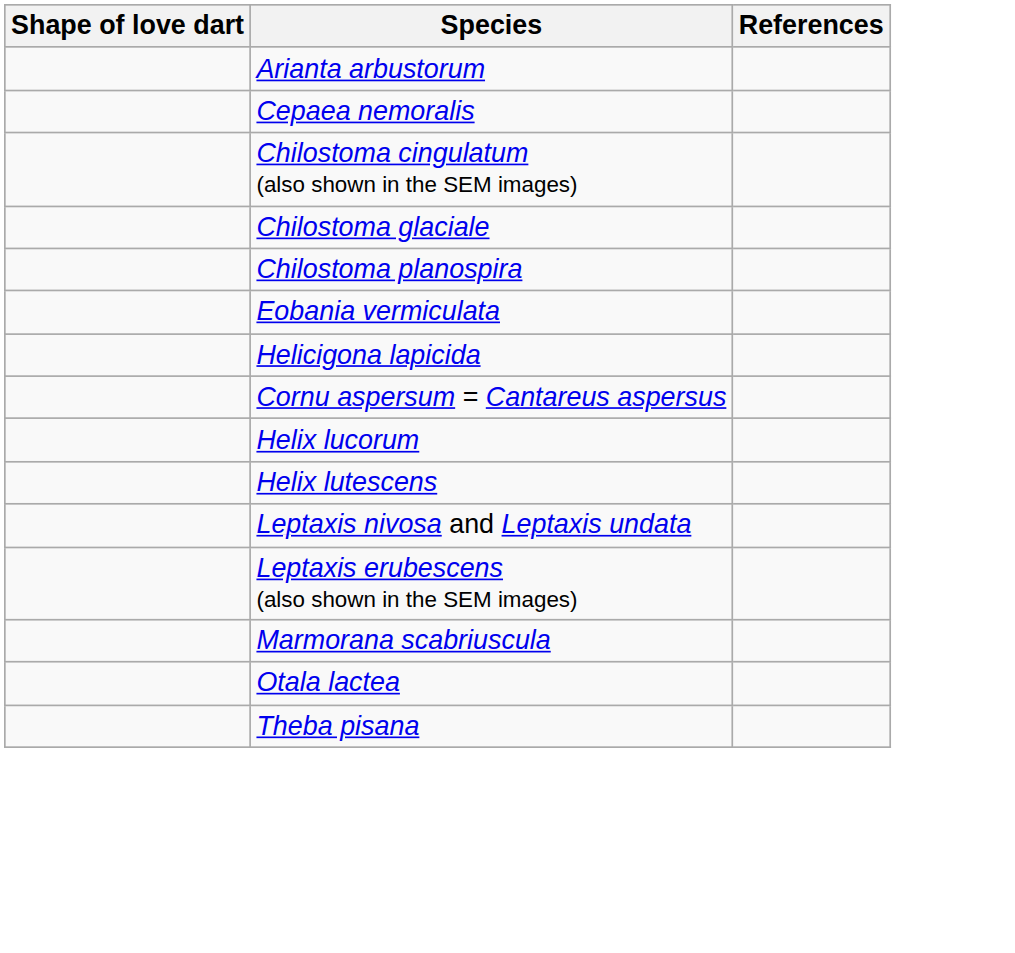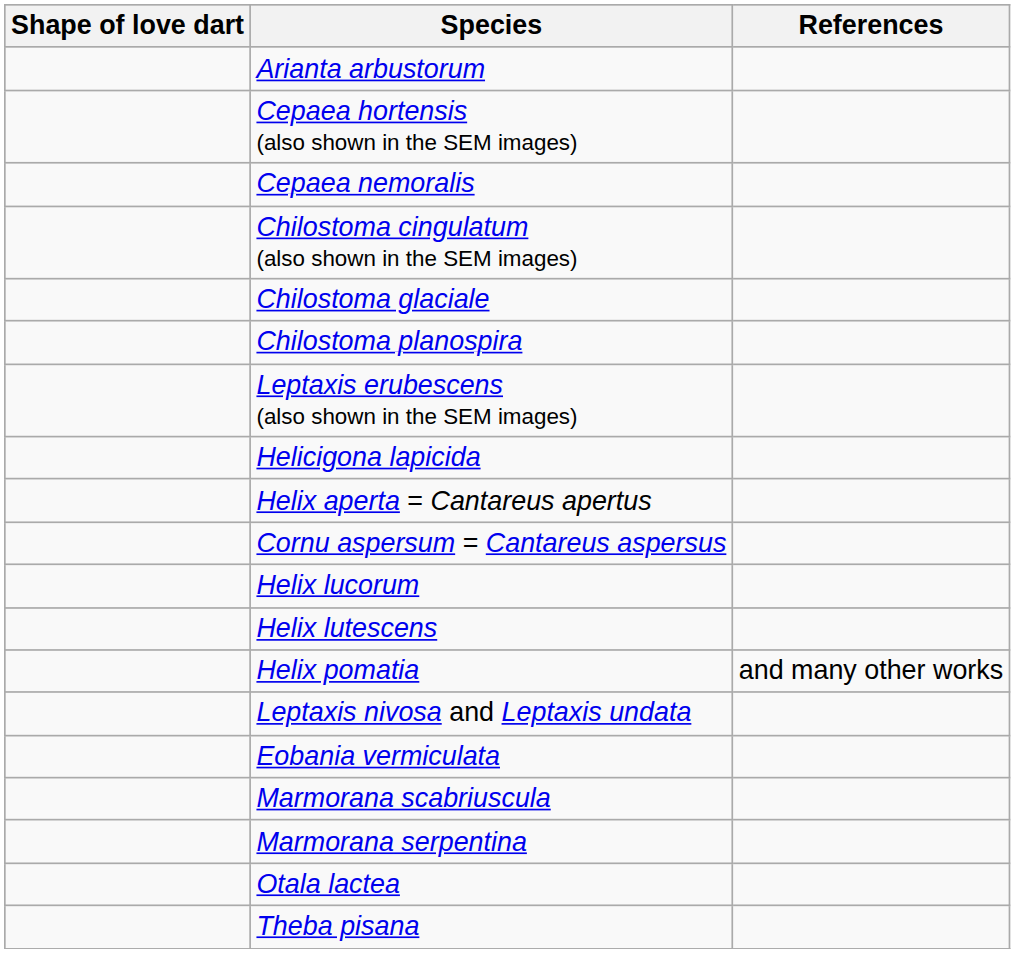 <table class="wikitable">
 <tr>
 <th>Shape of love dart</th>
 <th>Species</th>
 <th>References</th>
 </tr>
 <tr>
 <td></td>
 <td><em><a href='#'>Arianta arbustorum</a></em></td>
+<td></td>
+</tr>
+<tr>
+<td></td>
+<td><em><a href='#'>Cepaea hortensis</a></em> <br><small>(also shown in the SEM images)</small></td>
 <td></td>
 </tr>
 <tr>
 <td></td>
 <td><em><a href='#'>Cepaea nemoralis</a></em></td>
 <td></td>
 </tr>
 <tr>
 <td></td>
 <td><em><a href='#'>Chilostoma cingulatum</a></em> <br><small>(also shown in the SEM images)</small></td>
 <td></td>
 </tr>
 <tr>
 <td></td>
 <td><em><a href='#'>Chilostoma glaciale</a></em></td>
 <td></td>
 </tr>
 <tr>
 <td></td>
 <td><em><a href='#'>Chilostoma planospira</a></em></td>
 <td></td>
 </tr>
 <tr>
 <td></td>
-<td><em><a href='#'>Eobania vermiculata</a></em></td>
+<td><em><a href='#'>Leptaxis erubescens</a></em> <small><br>(also shown in the SEM images)</small></td>
 <td></td>
 </tr>
 <tr>
 <td></td>
 <td><em><a href='#'>Helicigona lapicida</a></em></td>
+<td></td>
+</tr>
+<tr>
+<td></td>
+<td><em><a href='#'>Helix aperta</a></em> = <em>Cantareus apertus</em></td>
 <td></td>
 </tr>
 <tr>
 <td><br><small></small></td>
 <td><em><a href='#'>Cornu aspersum</a></em> = <em><a href='#'>Cantareus aspersus</a></em></td>
 <td></td>
 </tr>
 <tr>
 <td></td>
 <td><em><a href='#'>Helix lucorum</a></em></td>
 <td></td>
 </tr>
 <tr>
 <td></td>
 <td><em><a href='#'>Helix lutescens</a></em></td>
 <td></td>
 </tr>
 <tr>
+<td><br><small></small></td>
+<td><em><a href='#'>Helix pomatia</a></em></td>
+<td> and many other works</td>
+</tr>
+<tr>
 <td></td>
 <td><em><a href='#'>Leptaxis nivosa</a></em> and <em><a href='#'>Leptaxis undata</a></em></td>
 <td></td>
 </tr>
 <tr>
 <td></td>
-<td><em><a href='#'>Leptaxis erubescens</a></em> <small><br>(also shown in the SEM images)</small></td>
+<td><em><a href='#'>Eobania vermiculata</a></em></td>
 <td></td>
 </tr>
 <tr>
 <td></td>
 <td><em><a href='#'>Marmorana scabriuscula</a></em></td>
+<td></td>
+</tr>
+<tr>
+<td></td>
+<td><em><a href='#'>Marmorana serpentina</a></em></td>
 <td></td>
 </tr>
 <tr>
 <td></td>
 <td><em><a href='#'>Otala lactea</a></em></td>
 <td></td>
 </tr>
 <tr>
 <td></td>
 <td><em><a href='#'>Theba pisana</a></em></td>
 <td></td>
 </tr>
 <tr>
 </tr>
 </table>
